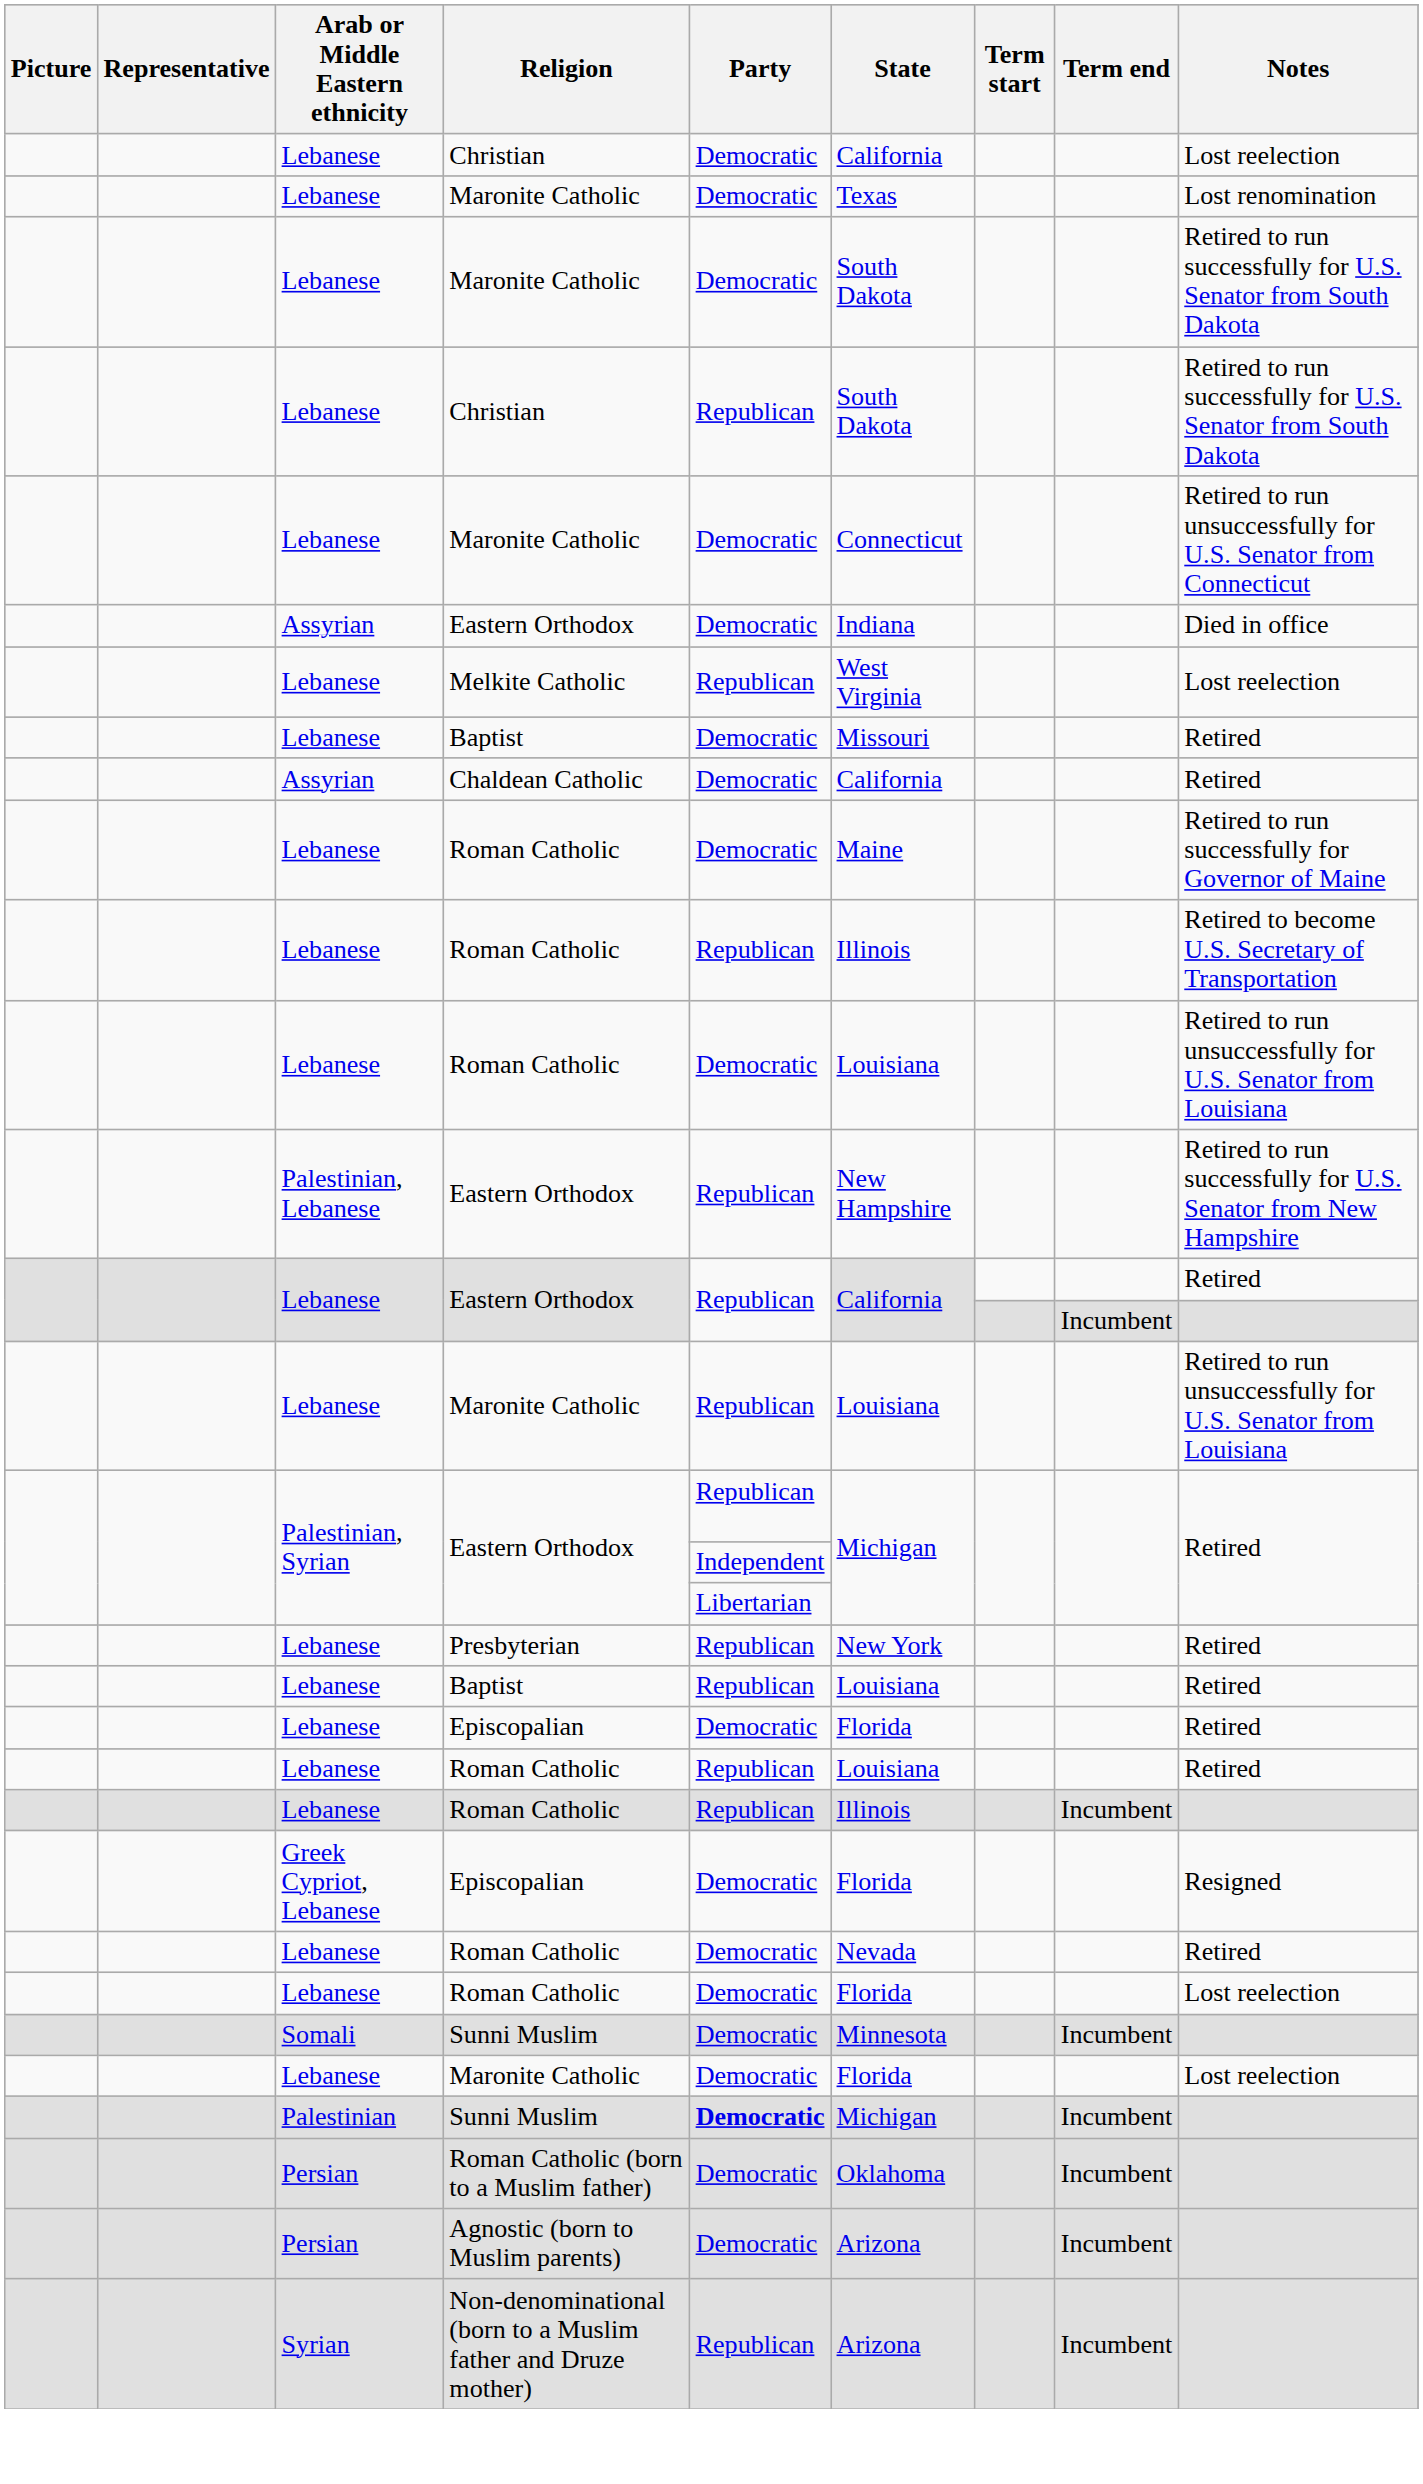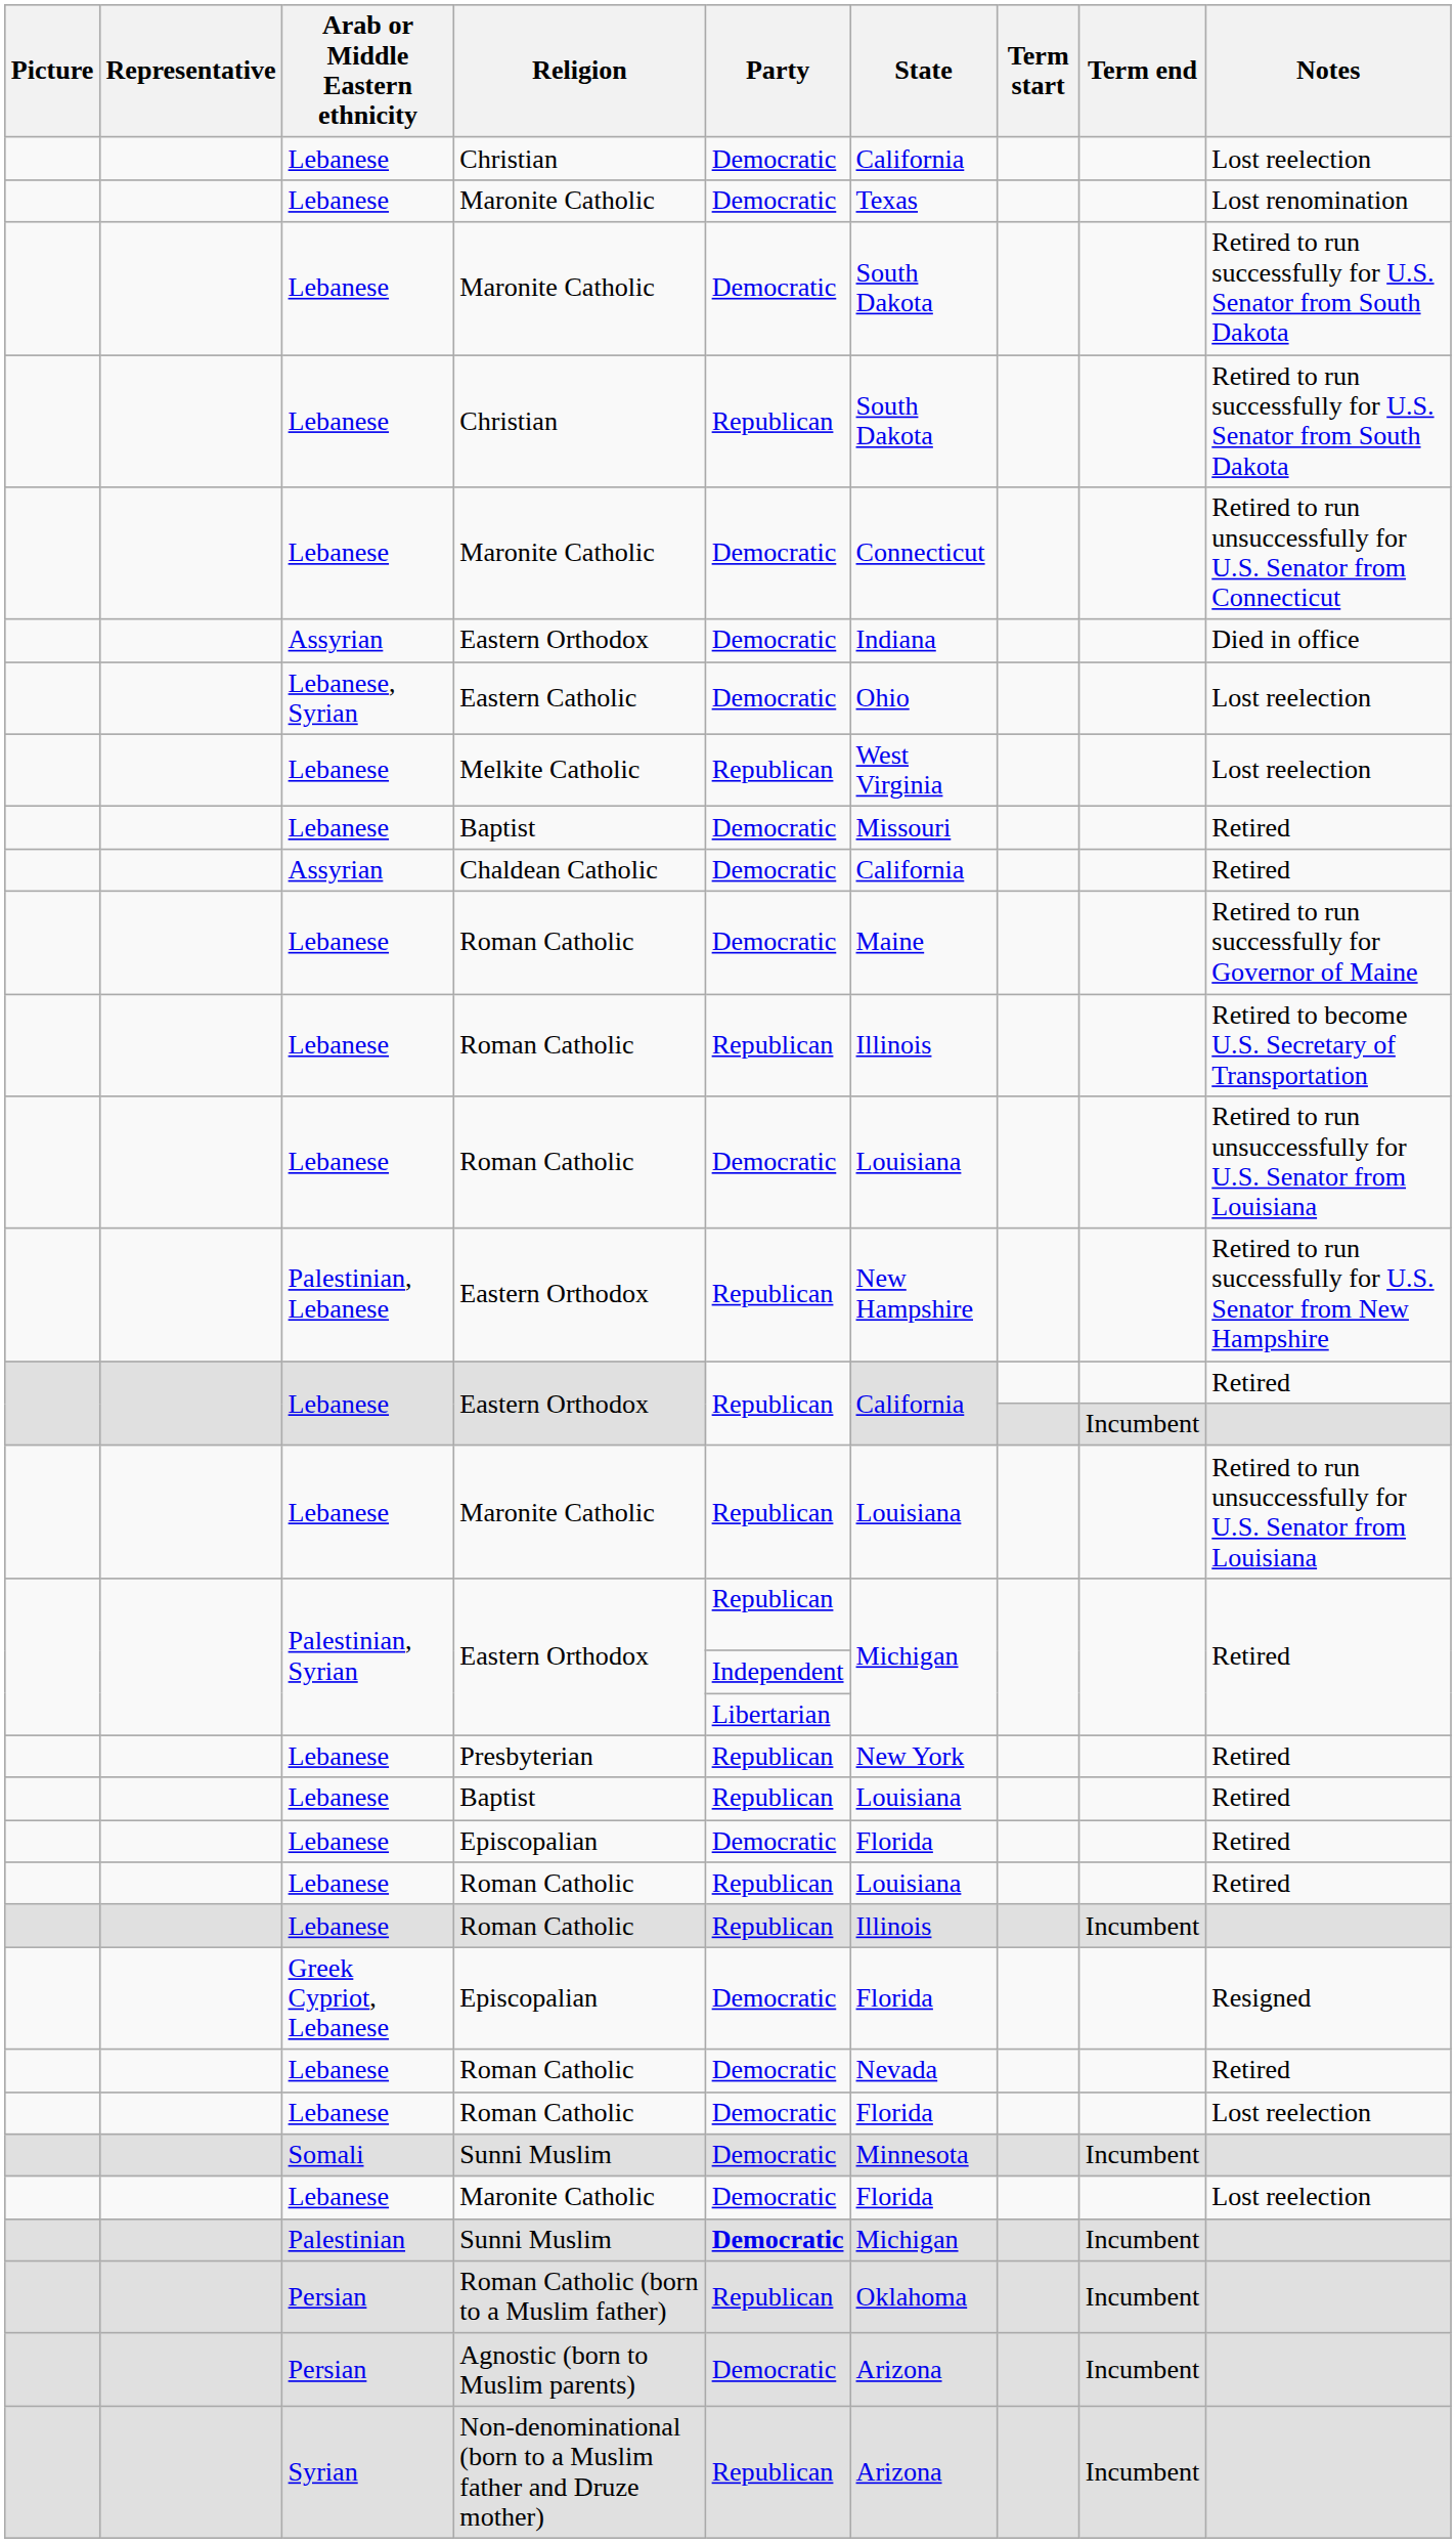 <table class="wikitable sortable">
 <tr>
 <th>Picture</th>
 <th>Representative<br></th>
 <th>Arab or Middle Eastern ethnicity</th>
 <th>Religion</th>
 <th>Party</th>
 <th>State</th>
 <th>Term start</th>
 <th>Term end</th>
 <th>Notes</th>
 </tr>
 <tr>
 <td></td>
 <td><strong></strong><br></td>
 <td><a href='#'>Lebanese</a></td>
 <td>Christian</td>
 <td><a href='#'>Democratic</a></td>
 <td><a href='#'>California</a></td>
 <td></td>
 <td></td>
 <td>Lost reelection</td>
 </tr>
 <tr>
 <td></td>
 <td><strong></strong><br></td>
 <td><a href='#'>Lebanese</a></td>
 <td>Maronite Catholic</td>
 <td><a href='#'>Democratic</a></td>
 <td><a href='#'>Texas</a></td>
 <td></td>
 <td></td>
 <td>Lost renomination</td>
 </tr>
 <tr>
 <td></td>
 <td><strong></strong><br></td>
 <td><a href='#'>Lebanese</a></td>
 <td>Maronite Catholic</td>
 <td><a href='#'>Democratic</a></td>
 <td><a href='#'>South Dakota</a></td>
 <td></td>
 <td></td>
 <td>Retired to run successfully for <a href='#'>U.S. Senator from South Dakota</a></td>
 </tr>
 <tr>
 <td></td>
 <td><strong></strong><br></td>
 <td><a href='#'>Lebanese</a></td>
 <td>Christian</td>
 <td><a href='#'>Republican</a></td>
 <td><a href='#'>South Dakota</a></td>
 <td></td>
 <td></td>
 <td>Retired to run successfully for <a href='#'>U.S. Senator from South Dakota</a></td>
 </tr>
 <tr>
 <td></td>
 <td><strong></strong><br></td>
 <td><a href='#'>Lebanese</a></td>
 <td>Maronite Catholic</td>
 <td><a href='#'>Democratic</a></td>
 <td><a href='#'>Connecticut</a></td>
 <td></td>
 <td></td>
 <td>Retired to run unsuccessfully for <a href='#'>U.S. Senator from Connecticut</a></td>
 </tr>
 <tr>
 <td></td>
 <td><strong></strong><br></td>
 <td><a href='#'>Assyrian</a></td>
 <td>Eastern Orthodox</td>
 <td><a href='#'>Democratic</a></td>
 <td><a href='#'>Indiana</a></td>
 <td></td>
 <td></td>
 <td>Died in office</td>
+</tr>
+<tr>
+<td></td>
+<td><strong></strong><br></td>
+<td><a href='#'>Lebanese</a>,<br><a href='#'>Syrian</a></td>
+<td>Eastern Catholic</td>
+<td><a href='#'>Democratic</a></td>
+<td><a href='#'>Ohio</a></td>
+<td></td>
+<td></td>
+<td>Lost reelection</td>
 </tr>
 <tr>
 <td></td>
 <td><strong></strong><br></td>
 <td><a href='#'>Lebanese</a></td>
 <td>Melkite Catholic</td>
 <td><a href='#'>Republican</a></td>
 <td><a href='#'>West Virginia</a></td>
 <td></td>
 <td></td>
 <td>Lost reelection</td>
 </tr>
 <tr>
 <td></td>
 <td><strong></strong><br></td>
 <td><a href='#'>Lebanese</a></td>
 <td>Baptist</td>
 <td><a href='#'>Democratic</a></td>
 <td><a href='#'>Missouri</a></td>
 <td></td>
 <td></td>
 <td>Retired</td>
 </tr>
 <tr>
 <td></td>
 <td><strong></strong><br></td>
 <td><a href='#'>Assyrian</a></td>
 <td>Chaldean Catholic</td>
 <td><a href='#'>Democratic</a></td>
 <td><a href='#'>California</a></td>
 <td></td>
 <td></td>
 <td>Retired</td>
 </tr>
 <tr>
 <td></td>
 <td><strong></strong><br><br></td>
 <td><a href='#'>Lebanese</a></td>
 <td>Roman Catholic</td>
 <td><a href='#'>Democratic</a></td>
 <td><a href='#'>Maine</a></td>
 <td></td>
 <td></td>
 <td>Retired to run successfully for <a href='#'>Governor of Maine</a></td>
 </tr>
 <tr>
 <td></td>
 <td><strong></strong><br></td>
 <td><a href='#'>Lebanese</a></td>
 <td>Roman Catholic</td>
 <td><a href='#'>Republican</a></td>
 <td><a href='#'>Illinois</a></td>
 <td></td>
 <td></td>
 <td>Retired to become <a href='#'>U.S. Secretary of Transportation</a></td>
 </tr>
 <tr>
 <td></td>
 <td><strong></strong><br><br></td>
 <td><a href='#'>Lebanese</a></td>
 <td>Roman Catholic</td>
 <td><a href='#'>Democratic</a></td>
 <td><a href='#'>Louisiana</a></td>
 <td></td>
 <td></td>
 <td>Retired to run unsuccessfully for <a href='#'>U.S. Senator from Louisiana</a></td>
 </tr>
 <tr>
 <td></td>
 <td><strong></strong><br></td>
 <td><a href='#'>Palestinian</a>,<br><a href='#'>Lebanese</a></td>
 <td>Eastern Orthodox</td>
 <td><a href='#'>Republican</a></td>
 <td><a href='#'>New Hampshire</a></td>
 <td></td>
 <td></td>
 <td>Retired to run successfully for <a href='#'>U.S. Senator from New Hampshire</a></td>
 </tr>
 <tr>
 <td rowspan=2 style="background:#e0e0e0"></td>
 <td rowspan=2 style="background:#e0e0e0"><strong></strong><br></td>
 <td rowspan=2 style="background:#e0e0e0"><a href='#'>Lebanese</a></td>
 <td rowspan=2 style="background:#e0e0e0">Eastern Orthodox</td>
 <td rowspan="2" ><a href='#'>Republican</a></td>
 <td rowspan=2 style="background:#e0e0e0"><a href='#'>California</a></td>
 <td></td>
 <td></td>
 <td>Retired</td>
 </tr>
 <tr style="background:#e0e0e0">
 <td></td>
 <td>Incumbent</td>
 <td></td>
 </tr>
 <tr>
 <td></td>
 <td><strong></strong><br></td>
 <td><a href='#'>Lebanese</a></td>
 <td>Maronite Catholic</td>
 <td><a href='#'>Republican</a></td>
 <td><a href='#'>Louisiana</a></td>
 <td></td>
 <td></td>
 <td>Retired to run unsuccessfully for <a href='#'>U.S. Senator from Louisiana</a></td>
 </tr>
 <tr>
 <td rowspan=3></td>
 <td rowspan=3><strong></strong><br></td>
 <td rowspan=3><a href='#'>Palestinian</a>,<br><a href='#'>Syrian</a></td>
 <td rowspan=3>Eastern Orthodox</td>
 <td><a href='#'>Republican</a> <br>  <br></td>
 <td rowspan=3><a href='#'>Michigan</a></td>
 <td rowspan=3></td>
 <td rowspan=3></td>
 <td rowspan=3>Retired</td>
 </tr>
 <tr>
 <td><a href='#'>Independent</a> <br> </td>
 </tr>
 <tr>
 <td><a href='#'>Libertarian</a> <br> </td>
 </tr>
 <tr>
 <td></td>
 <td><strong></strong><br></td>
 <td><a href='#'>Lebanese</a></td>
 <td>Presbyterian</td>
 <td><a href='#'>Republican</a></td>
 <td><a href='#'>New York</a></td>
 <td></td>
 <td></td>
 <td>Retired</td>
 </tr>
 <tr>
 <td></td>
 <td><strong></strong><br></td>
 <td><a href='#'>Lebanese</a></td>
 <td>Baptist</td>
 <td><a href='#'>Republican</a></td>
 <td><a href='#'>Louisiana</a></td>
 <td></td>
 <td></td>
 <td>Retired</td>
 </tr>
 <tr>
 <td></td>
 <td><strong></strong><br></td>
 <td><a href='#'>Lebanese</a></td>
 <td>Episcopalian</td>
 <td><a href='#'>Democratic</a></td>
 <td><a href='#'>Florida</a></td>
 <td></td>
 <td></td>
 <td>Retired</td>
 </tr>
 <tr>
 <td></td>
 <td><strong></strong><br></td>
 <td><a href='#'>Lebanese</a></td>
 <td>Roman Catholic</td>
 <td><a href='#'>Republican</a></td>
 <td><a href='#'>Louisiana</a></td>
 <td></td>
 <td></td>
 <td>Retired</td>
 </tr>
 <tr style="background:#e0e0e0">
 <td></td>
 <td><strong></strong><br></td>
 <td><a href='#'>Lebanese</a></td>
 <td>Roman Catholic</td>
 <td><a href='#'>Republican</a></td>
 <td><a href='#'>Illinois</a></td>
 <td></td>
 <td>Incumbent</td>
 <td></td>
 </tr>
 <tr>
 <td></td>
 <td><strong></strong><br></td>
 <td><a href='#'>Greek Cypriot</a>,<br><a href='#'>Lebanese</a></td>
 <td>Episcopalian</td>
 <td><a href='#'>Democratic</a></td>
 <td><a href='#'>Florida</a></td>
 <td></td>
 <td></td>
 <td>Resigned</td>
 </tr>
 <tr>
 <td></td>
 <td><strong></strong><br></td>
 <td><a href='#'>Lebanese</a></td>
 <td>Roman Catholic</td>
 <td><a href='#'>Democratic</a></td>
 <td><a href='#'>Nevada</a></td>
 <td></td>
 <td></td>
 <td>Retired</td>
 </tr>
 <tr>
 <td></td>
 <td><strong></strong><br></td>
 <td><a href='#'>Lebanese</a></td>
 <td>Roman Catholic</td>
 <td><a href='#'>Democratic</a></td>
 <td><a href='#'>Florida</a></td>
 <td></td>
 <td></td>
 <td>Lost reelection</td>
 </tr>
 <tr style="background:#e0e0e0">
 <td></td>
 <td><strong></strong><br></td>
 <td><a href='#'>Somali</a></td>
 <td>Sunni Muslim</td>
 <td><a href='#'>Democratic</a></td>
 <td><a href='#'>Minnesota</a></td>
 <td></td>
 <td>Incumbent</td>
 <td></td>
 </tr>
 <tr>
 <td></td>
 <td><strong></strong><br></td>
 <td><a href='#'>Lebanese</a></td>
 <td>Maronite Catholic</td>
 <td><a href='#'>Democratic</a></td>
 <td><a href='#'>Florida</a></td>
 <td></td>
 <td></td>
 <td>Lost reelection</td>
 </tr>
 <tr style="background:#e0e0e0">
 <td></td>
 <td><strong></strong><br></td>
 <td><a href='#'>Palestinian</a></td>
 <td>Sunni Muslim</td>
 <td><strong><a href='#'>Democratic</a></strong></td>
 <td><a href='#'>Michigan</a></td>
 <td></td>
 <td>Incumbent</td>
 <td></td>
 </tr>
 <tr style="background:#e0e0e0">
 <td></td>
 <td><strong></strong><br></td>
 <td><a href='#'>Persian</a></td>
 <td>Roman Catholic (born to a Muslim father)</td>
-<td><a href='#'>Democratic</a></td>
+<td><a href='#'>Republican</a></td>
 <td><a href='#'>Oklahoma</a></td>
 <td></td>
 <td>Incumbent</td>
 <td></td>
 </tr>
 <tr style="background:#e0e0e0">
 <td></td>
 <td><strong></strong><br></td>
 <td><a href='#'>Persian</a></td>
 <td>Agnostic (born to Muslim parents)</td>
 <td><a href='#'>Democratic</a></td>
 <td><a href='#'>Arizona</a></td>
 <td></td>
 <td>Incumbent</td>
 <td></td>
 </tr>
 <tr style="background:#e0e0e0">
 <td></td>
 <td><strong></strong><br></td>
 <td><a href='#'>Syrian</a></td>
 <td>Non-denominational (born to a Muslim father and Druze mother)</td>
 <td><a href='#'>Republican</a></td>
 <td><a href='#'>Arizona</a></td>
 <td></td>
 <td>Incumbent</td>
 <td></td>
 </tr>
 </table>
